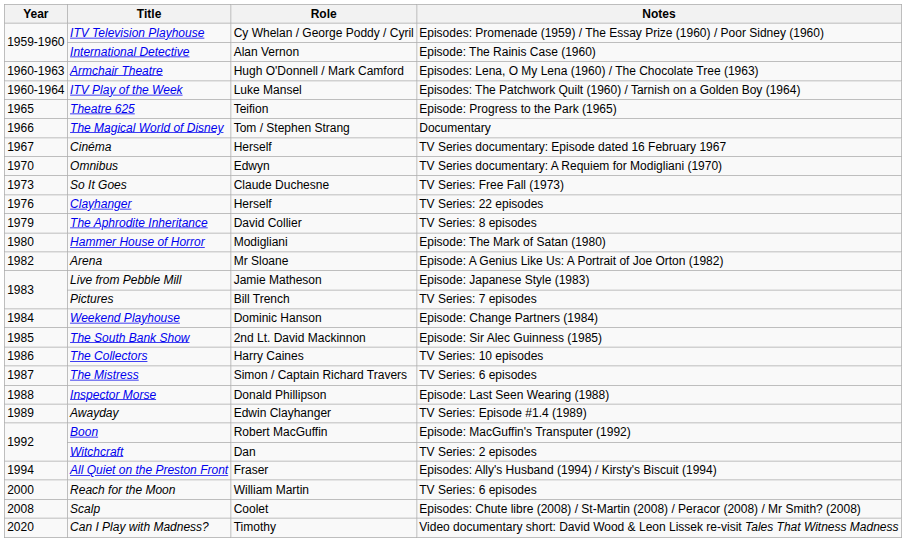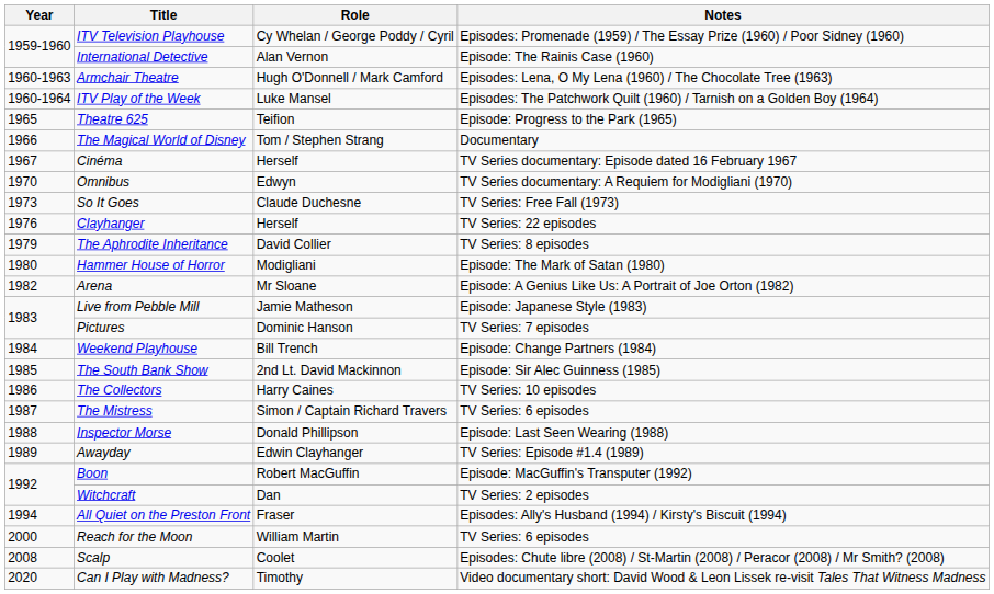 <table class="wikitable sortable">
 <tr>
 <th>Year</th>
 <th>Title</th>
 <th>Role</th>
 <th>Notes</th>
 </tr>
 <tr>
 <td rowspan=2>1959-1960</td>
 <td><em><a href='#'>ITV Television Playhouse</a></em></td>
 <td>Cy Whelan / George Poddy / Cyril</td>
 <td>Episodes: Promenade (1959) / The Essay Prize (1960) / Poor Sidney (1960)</td>
 </tr>
 <tr>
 <td><em><a href='#'>International Detective</a></em></td>
 <td>Alan Vernon</td>
 <td>Episode: The Rainis Case (1960)</td>
 </tr>
 <tr>
 <td>1960-1963</td>
 <td><em><a href='#'>Armchair Theatre</a></em></td>
 <td>Hugh O'Donnell / Mark Camford</td>
 <td>Episodes: Lena, O My Lena (1960) / The Chocolate Tree (1963)</td>
 </tr>
 <tr>
 <td>1960-1964</td>
 <td><em><a href='#'>ITV Play of the Week</a></em></td>
 <td>Luke Mansel</td>
 <td>Episodes: The Patchwork Quilt (1960) / Tarnish on a Golden Boy (1964)</td>
 </tr>
 <tr>
 <td>1965</td>
 <td><em><a href='#'>Theatre 625</a></em></td>
 <td>Teifion</td>
 <td>Episode: Progress to the Park (1965)</td>
 </tr>
 <tr>
 <td>1966</td>
 <td><em><a href='#'>The Magical World of Disney</a></em></td>
 <td>Tom / Stephen Strang</td>
 <td>Documentary</td>
 </tr>
 <tr>
 <td>1967</td>
 <td><em>Cinéma</em></td>
 <td>Herself</td>
 <td>TV Series documentary: Episode dated 16 February 1967</td>
 </tr>
 <tr>
 <td>1970</td>
 <td><em>Omnibus</em></td>
 <td>Edwyn</td>
 <td>TV Series documentary: A Requiem for Modigliani (1970)</td>
 </tr>
 <tr>
 <td>1973</td>
 <td><em>So It Goes</em></td>
 <td>Claude Duchesne</td>
 <td>TV Series: Free Fall (1973)</td>
 </tr>
 <tr>
 <td>1976</td>
 <td><em><a href='#'>Clayhanger</a></em></td>
 <td>Herself</td>
 <td>TV Series: 22 episodes</td>
 </tr>
 <tr>
 <td>1979</td>
 <td><em><a href='#'>The Aphrodite Inheritance</a></em></td>
 <td>David Collier</td>
 <td>TV Series: 8 episodes</td>
 </tr>
 <tr>
 <td>1980</td>
 <td><em><a href='#'>Hammer House of Horror</a></em></td>
 <td>Modigliani</td>
 <td>Episode: The Mark of Satan (1980)</td>
 </tr>
 <tr>
 <td>1982</td>
 <td><em>Arena</em></td>
 <td>Mr Sloane</td>
 <td>Episode: A Genius Like Us: A Portrait of Joe Orton (1982)</td>
 </tr>
 <tr>
 <td rowspan=2>1983</td>
 <td><em>Live from Pebble Mill</em></td>
 <td>Jamie Matheson</td>
 <td>Episode: Japanese Style (1983)</td>
 </tr>
 <tr>
 <td><em>Pictures</em></td>
-<td>Bill Trench</td>
+<td>Dominic Hanson</td>
 <td>TV Series: 7 episodes</td>
 </tr>
 <tr>
 <td>1984</td>
 <td><em><a href='#'>Weekend Playhouse</a></em></td>
-<td>Dominic Hanson</td>
+<td>Bill Trench</td>
 <td>Episode: Change Partners (1984)</td>
 </tr>
 <tr>
 <td>1985</td>
 <td><em><a href='#'>The South Bank Show</a></em></td>
 <td>2nd Lt. David Mackinnon</td>
 <td>Episode: Sir Alec Guinness (1985)</td>
 </tr>
 <tr>
 <td>1986</td>
 <td><em><a href='#'>The Collectors</a></em></td>
 <td>Harry Caines</td>
 <td>TV Series: 10 episodes</td>
 </tr>
 <tr>
 <td>1987</td>
 <td><em><a href='#'>The Mistress</a></em></td>
 <td>Simon / Captain Richard Travers</td>
 <td>TV Series: 6 episodes</td>
 </tr>
 <tr>
 <td>1988</td>
 <td><em><a href='#'>Inspector Morse</a></em></td>
 <td>Donald Phillipson</td>
 <td>Episode: Last Seen Wearing (1988)</td>
 </tr>
 <tr>
 <td>1989</td>
 <td><em>Awayday</em></td>
 <td>Edwin Clayhanger</td>
 <td>TV Series: Episode #1.4 (1989)</td>
 </tr>
 <tr>
 <td rowspan=2>1992</td>
 <td><em><a href='#'>Boon</a></em></td>
 <td>Robert MacGuffin</td>
 <td>Episode: MacGuffin's Transputer (1992)</td>
 </tr>
 <tr>
 <td><em><a href='#'>Witchcraft</a></em></td>
 <td>Dan</td>
 <td>TV Series: 2 episodes</td>
 </tr>
 <tr>
 <td>1994</td>
 <td><em><a href='#'>All Quiet on the Preston Front</a></em></td>
 <td>Fraser</td>
 <td>Episodes: Ally's Husband (1994) / Kirsty's Biscuit (1994)</td>
 </tr>
 <tr>
 <td>2000</td>
 <td><em>Reach for the Moon</em></td>
 <td>William Martin</td>
 <td>TV Series: 6 episodes</td>
 </tr>
 <tr>
 <td>2008</td>
 <td><em>Scalp</em></td>
 <td>Coolet</td>
 <td>Episodes: Chute libre (2008) / St-Martin (2008) / Peracor (2008) / Mr Smith? (2008)</td>
 </tr>
 <tr>
 <td>2020</td>
 <td><em>Can I Play with Madness?</em></td>
 <td>Timothy</td>
 <td>Video documentary short: David Wood & Leon Lissek re-visit <em>Tales That Witness Madness</em></td>
 </tr>
 </table>
